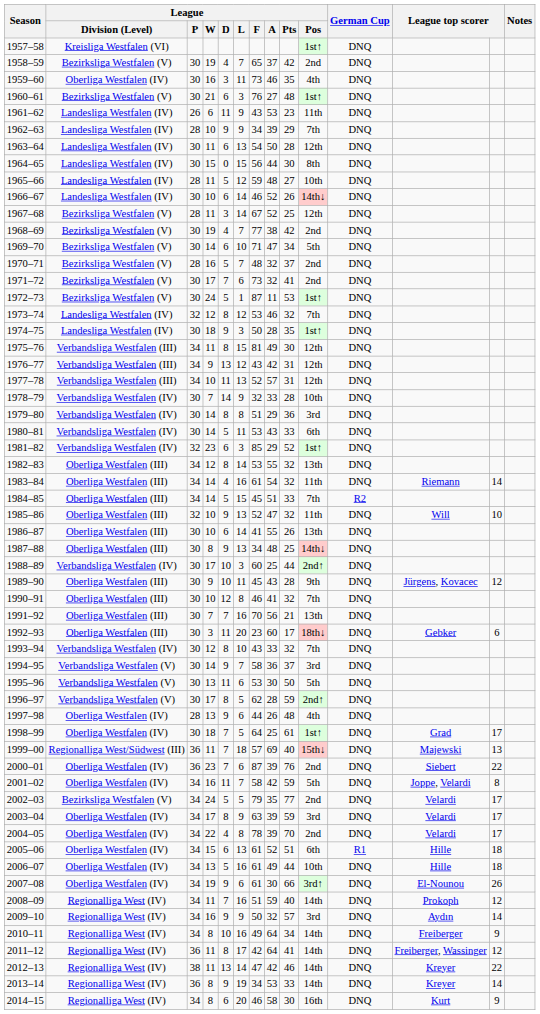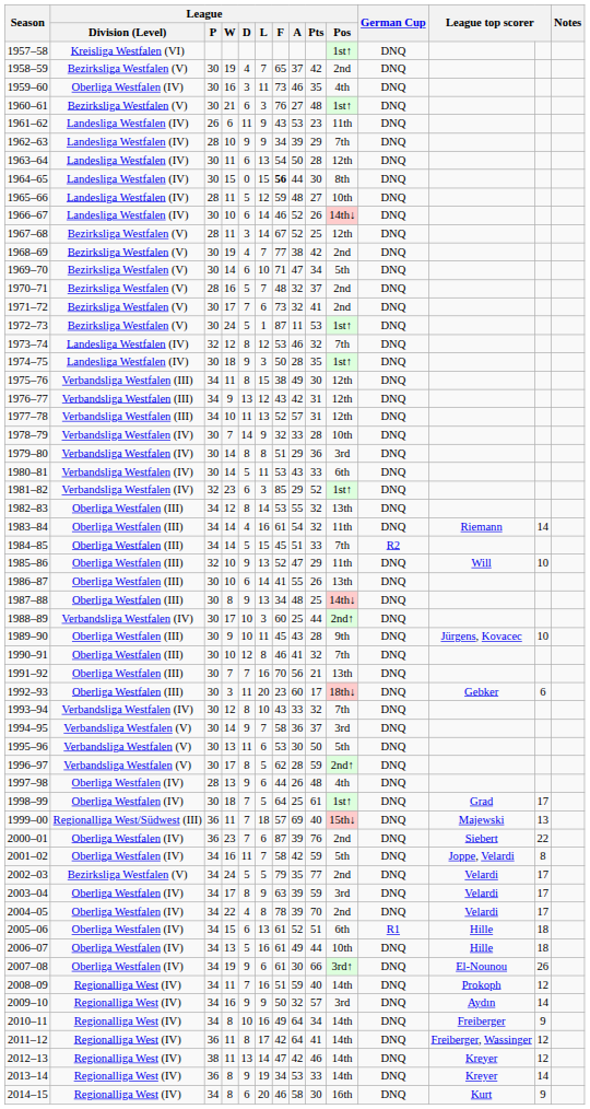 <table class="wikitable" style="text-align: center">
 <tr>
 <th rowspan="2">Season</th>
 <th colspan="9">League</th>
 <th rowspan="2"><a href='#'>German Cup</a></th>
 <th rowspan="2" colspan="2">League top scorer</th>
 <th rowspan="2">Notes</th>
 </tr>
 <tr>
 <th>Division (Level)</th>
 <th>P</th>
 <th>W</th>
 <th>D</th>
 <th>L</th>
 <th>F</th>
 <th>A</th>
 <th>Pts</th>
 <th>Pos</th>
 </tr>
 <tr>
 <td>1957–58</td>
 <td><a href='#'>Kreisliga Westfalen</a> (VI)</td>
 <td></td>
 <td></td>
 <td></td>
 <td></td>
 <td></td>
 <td></td>
 <td></td>
 <td bgcolor="#DDFFDD">1st↑</td>
 <td>DNQ</td>
 <td></td>
 <td></td>
 <td></td>
 </tr>
 <tr>
 <td>1958–59</td>
 <td><a href='#'>Bezirksliga Westfalen</a> (V)</td>
 <td>30</td>
 <td>19</td>
 <td>4</td>
 <td>7</td>
 <td>65</td>
 <td>37</td>
 <td>42</td>
 <td>2nd</td>
 <td>DNQ</td>
 <td></td>
 <td></td>
 <td></td>
 </tr>
 <tr>
 <td>1959–60</td>
 <td><a href='#'>Oberliga Westfalen</a> (IV)</td>
 <td>30</td>
 <td>16</td>
 <td>3</td>
 <td>11</td>
 <td>73</td>
 <td>46</td>
 <td>35</td>
 <td>4th</td>
 <td>DNQ</td>
 <td></td>
 <td></td>
 <td></td>
 </tr>
 <tr>
 <td>1960–61</td>
 <td><a href='#'>Bezirksliga Westfalen</a> (V)</td>
 <td>30</td>
 <td>21</td>
 <td>6</td>
 <td>3</td>
 <td>76</td>
 <td>27</td>
 <td>48</td>
 <td bgcolor="#DDFFDD">1st↑</td>
 <td>DNQ</td>
 <td></td>
 <td></td>
 <td></td>
 </tr>
 <tr>
 <td>1961–62</td>
 <td><a href='#'>Landesliga Westfalen</a> (IV)</td>
 <td>26</td>
 <td>6</td>
 <td>11</td>
 <td>9</td>
 <td>43</td>
 <td>53</td>
 <td>23</td>
 <td>11th</td>
 <td>DNQ</td>
 <td></td>
 <td></td>
 <td></td>
 </tr>
 <tr>
 <td>1962–63</td>
 <td><a href='#'>Landesliga Westfalen</a> (IV)</td>
 <td>28</td>
 <td>10</td>
 <td>9</td>
 <td>9</td>
 <td>34</td>
 <td>39</td>
 <td>29</td>
 <td>7th</td>
 <td>DNQ</td>
 <td></td>
 <td></td>
 <td></td>
 </tr>
 <tr>
 <td>1963–64</td>
 <td><a href='#'>Landesliga Westfalen</a> (IV)</td>
 <td>30</td>
 <td>11</td>
 <td>6</td>
 <td>13</td>
 <td>54</td>
 <td>50</td>
 <td>28</td>
 <td>12th</td>
 <td>DNQ</td>
 <td></td>
 <td></td>
 <td></td>
 </tr>
 <tr>
 <td>1964–65</td>
 <td><a href='#'>Landesliga Westfalen</a> (IV)</td>
 <td>30</td>
 <td>15</td>
 <td>0</td>
 <td>15</td>
-<td>56</td>
+<td><strong>56</strong></td>
 <td>44</td>
 <td>30</td>
 <td>8th</td>
 <td>DNQ</td>
 <td></td>
 <td></td>
 <td></td>
 </tr>
 <tr>
 <td>1965–66</td>
 <td><a href='#'>Landesliga Westfalen</a> (IV)</td>
 <td>28</td>
 <td>11</td>
 <td>5</td>
 <td>12</td>
 <td>59</td>
 <td>48</td>
 <td>27</td>
 <td>10th</td>
 <td>DNQ</td>
 <td></td>
 <td></td>
 <td></td>
 </tr>
 <tr>
 <td>1966–67</td>
 <td><a href='#'>Landesliga Westfalen</a> (IV)</td>
 <td>30</td>
 <td>10</td>
 <td>6</td>
 <td>14</td>
 <td>46</td>
 <td>52</td>
 <td>26</td>
 <td bgcolor="#FFCCCC">14th↓</td>
 <td>DNQ</td>
 <td></td>
 <td></td>
 <td></td>
 </tr>
 <tr>
 <td>1967–68</td>
 <td><a href='#'>Bezirksliga Westfalen</a> (V)</td>
 <td>28</td>
 <td>11</td>
 <td>3</td>
 <td>14</td>
 <td>67</td>
 <td>52</td>
 <td>25</td>
 <td>12th</td>
 <td>DNQ</td>
 <td></td>
 <td></td>
 <td></td>
 </tr>
 <tr>
 <td>1968–69</td>
 <td><a href='#'>Bezirksliga Westfalen</a> (V)</td>
 <td>30</td>
 <td>19</td>
 <td>4</td>
 <td>7</td>
 <td>77</td>
 <td>38</td>
 <td>42</td>
 <td>2nd</td>
 <td>DNQ</td>
 <td></td>
 <td></td>
 <td></td>
 </tr>
 <tr>
 <td>1969–70</td>
 <td><a href='#'>Bezirksliga Westfalen</a> (V)</td>
 <td>30</td>
 <td>14</td>
 <td>6</td>
 <td>10</td>
 <td>71</td>
 <td>47</td>
 <td>34</td>
 <td>5th</td>
 <td>DNQ</td>
 <td></td>
 <td></td>
 <td></td>
 </tr>
 <tr>
 <td>1970–71</td>
 <td><a href='#'>Bezirksliga Westfalen</a> (V)</td>
 <td>28</td>
 <td>16</td>
 <td>5</td>
 <td>7</td>
 <td>48</td>
 <td>32</td>
 <td>37</td>
 <td>2nd</td>
 <td>DNQ</td>
 <td></td>
 <td></td>
 <td></td>
 </tr>
 <tr>
 <td>1971–72</td>
 <td><a href='#'>Bezirksliga Westfalen</a> (V)</td>
 <td>30</td>
 <td>17</td>
 <td>7</td>
 <td>6</td>
 <td>73</td>
 <td>32</td>
 <td>41</td>
 <td>2nd</td>
 <td>DNQ</td>
 <td></td>
 <td></td>
 <td></td>
 </tr>
 <tr>
 <td>1972–73</td>
 <td><a href='#'>Bezirksliga Westfalen</a> (V)</td>
 <td>30</td>
 <td>24</td>
 <td>5</td>
 <td>1</td>
 <td>87</td>
 <td>11</td>
 <td>53</td>
 <td bgcolor="#DDFFDD">1st↑</td>
 <td>DNQ</td>
 <td></td>
 <td></td>
 <td></td>
 </tr>
 <tr>
 <td>1973–74</td>
 <td><a href='#'>Landesliga Westfalen</a> (IV)</td>
 <td>32</td>
 <td>12</td>
 <td>8</td>
 <td>12</td>
 <td>53</td>
 <td>46</td>
 <td>32</td>
 <td>7th</td>
 <td>DNQ</td>
 <td></td>
 <td></td>
 <td></td>
 </tr>
 <tr>
 <td>1974–75</td>
 <td><a href='#'>Landesliga Westfalen</a> (IV)</td>
 <td>30</td>
 <td>18</td>
 <td>9</td>
 <td>3</td>
 <td>50</td>
 <td>28</td>
 <td>35</td>
 <td bgcolor="#DDFFDD">1st↑</td>
 <td>DNQ</td>
 <td></td>
 <td></td>
 <td></td>
 </tr>
 <tr>
 <td>1975–76</td>
 <td><a href='#'>Verbandsliga Westfalen</a> (III)</td>
 <td>34</td>
 <td>11</td>
 <td>8</td>
 <td>15</td>
-<td>81</td>
+<td>38</td>
 <td>49</td>
 <td>30</td>
 <td>12th</td>
 <td>DNQ</td>
 <td></td>
 <td></td>
 <td></td>
 </tr>
 <tr>
 <td>1976–77</td>
 <td><a href='#'>Verbandsliga Westfalen</a> (III)</td>
 <td>34</td>
 <td>9</td>
 <td>13</td>
 <td>12</td>
 <td>43</td>
 <td>42</td>
 <td>31</td>
 <td>12th</td>
 <td>DNQ</td>
 <td></td>
 <td></td>
 <td></td>
 </tr>
 <tr>
 <td>1977–78</td>
 <td><a href='#'>Verbandsliga Westfalen</a> (III)</td>
 <td>34</td>
 <td>10</td>
 <td>11</td>
 <td>13</td>
 <td>52</td>
 <td>57</td>
 <td>31</td>
 <td>12th</td>
 <td>DNQ</td>
 <td></td>
 <td></td>
 <td></td>
 </tr>
 <tr>
 <td>1978–79</td>
 <td><a href='#'>Verbandsliga Westfalen</a> (IV)</td>
 <td>30</td>
 <td>7</td>
 <td>14</td>
 <td>9</td>
 <td>32</td>
 <td>33</td>
 <td>28</td>
 <td>10th</td>
 <td>DNQ</td>
 <td></td>
 <td></td>
 <td></td>
 </tr>
 <tr>
 <td>1979–80</td>
 <td><a href='#'>Verbandsliga Westfalen</a> (IV)</td>
 <td>30</td>
 <td>14</td>
 <td>8</td>
 <td>8</td>
 <td>51</td>
 <td>29</td>
 <td>36</td>
 <td>3rd</td>
 <td>DNQ</td>
 <td></td>
 <td></td>
 <td></td>
 </tr>
 <tr>
 <td>1980–81</td>
 <td><a href='#'>Verbandsliga Westfalen</a> (IV)</td>
 <td>30</td>
 <td>14</td>
 <td>5</td>
 <td>11</td>
 <td>53</td>
 <td>43</td>
 <td>33</td>
 <td>6th</td>
 <td>DNQ</td>
 <td></td>
 <td></td>
 <td></td>
 </tr>
 <tr>
 <td>1981–82</td>
 <td><a href='#'>Verbandsliga Westfalen</a> (IV)</td>
 <td>32</td>
 <td>23</td>
 <td>6</td>
 <td>3</td>
 <td>85</td>
 <td>29</td>
 <td>52</td>
 <td bgcolor="#DDFFDD">1st↑</td>
 <td>DNQ</td>
 <td></td>
 <td></td>
 <td></td>
 </tr>
 <tr>
 <td>1982–83</td>
 <td><a href='#'>Oberliga Westfalen</a> (III)</td>
 <td>34</td>
 <td>12</td>
 <td>8</td>
 <td>14</td>
 <td>53</td>
 <td>55</td>
 <td>32</td>
 <td>13th</td>
 <td>DNQ</td>
 <td></td>
 <td></td>
 <td></td>
 </tr>
 <tr>
 <td>1983–84</td>
 <td><a href='#'>Oberliga Westfalen</a> (III)</td>
 <td>34</td>
 <td>14</td>
 <td>4</td>
 <td>16</td>
 <td>61</td>
 <td>54</td>
 <td>32</td>
 <td>11th</td>
 <td>DNQ</td>
 <td><a href='#'>Riemann</a></td>
 <td>14</td>
 <td></td>
 </tr>
 <tr>
 <td>1984–85</td>
 <td><a href='#'>Oberliga Westfalen</a> (III)</td>
 <td>34</td>
 <td>14</td>
 <td>5</td>
 <td>15</td>
 <td>45</td>
 <td>51</td>
 <td>33</td>
 <td>7th</td>
 <td><a href='#'>R2</a></td>
 <td></td>
 <td></td>
 <td></td>
 </tr>
 <tr>
 <td>1985–86</td>
 <td><a href='#'>Oberliga Westfalen</a> (III)</td>
 <td>32</td>
 <td>10</td>
 <td>9</td>
 <td>13</td>
 <td>52</td>
 <td>47</td>
-<td>32</td>
+<td>29</td>
 <td>11th</td>
 <td>DNQ</td>
 <td><a href='#'>Will</a></td>
 <td>10</td>
 <td></td>
 </tr>
 <tr>
 <td>1986–87</td>
 <td><a href='#'>Oberliga Westfalen</a> (III)</td>
 <td>30</td>
 <td>10</td>
 <td>6</td>
 <td>14</td>
 <td>41</td>
 <td>55</td>
 <td>26</td>
 <td>13th</td>
 <td>DNQ</td>
 <td></td>
 <td></td>
 <td></td>
 </tr>
 <tr>
 <td>1987–88</td>
 <td><a href='#'>Oberliga Westfalen</a> (III)</td>
 <td>30</td>
 <td>8</td>
 <td>9</td>
 <td>13</td>
 <td>34</td>
 <td>48</td>
 <td>25</td>
 <td bgcolor="#FFCCCC">14th↓</td>
 <td>DNQ</td>
 <td></td>
 <td></td>
 <td></td>
 </tr>
 <tr>
 <td>1988–89</td>
 <td><a href='#'>Verbandsliga Westfalen</a> (IV)</td>
 <td>30</td>
 <td>17</td>
 <td>10</td>
 <td>3</td>
 <td>60</td>
 <td>25</td>
 <td>44</td>
 <td bgcolor="#DDFFDD">2nd↑</td>
 <td>DNQ</td>
 <td></td>
 <td></td>
 <td></td>
 </tr>
 <tr>
 <td>1989–90</td>
 <td><a href='#'>Oberliga Westfalen</a> (III)</td>
 <td>30</td>
 <td>9</td>
 <td>10</td>
 <td>11</td>
 <td>45</td>
 <td>43</td>
 <td>28</td>
 <td>9th</td>
 <td>DNQ</td>
 <td><a href='#'>Jürgens</a>, <a href='#'>Kovacec</a></td>
-<td>12</td>
+<td>10</td>
 <td></td>
 </tr>
 <tr>
 <td>1990–91</td>
 <td><a href='#'>Oberliga Westfalen</a> (III)</td>
 <td>30</td>
 <td>10</td>
 <td>12</td>
 <td>8</td>
 <td>46</td>
 <td>41</td>
 <td>32</td>
 <td>7th</td>
 <td>DNQ</td>
 <td></td>
 <td></td>
 <td></td>
 </tr>
 <tr>
 <td>1991–92</td>
 <td><a href='#'>Oberliga Westfalen</a> (III)</td>
 <td>30</td>
 <td>7</td>
 <td>7</td>
 <td>16</td>
 <td>70</td>
 <td>56</td>
 <td>21</td>
 <td>13th</td>
 <td>DNQ</td>
 <td></td>
 <td></td>
 <td></td>
 </tr>
 <tr>
 <td>1992–93</td>
 <td><a href='#'>Oberliga Westfalen</a> (III)</td>
 <td>30</td>
 <td>3</td>
 <td>11</td>
 <td>20</td>
 <td>23</td>
 <td>60</td>
 <td>17</td>
 <td bgcolor="#FFCCCC">18th↓</td>
 <td>DNQ</td>
 <td><a href='#'>Gebker</a></td>
 <td>6</td>
 <td></td>
 </tr>
 <tr>
 <td>1993–94</td>
 <td><a href='#'>Verbandsliga Westfalen</a> (IV)</td>
 <td>30</td>
 <td>12</td>
 <td>8</td>
 <td>10</td>
 <td>43</td>
 <td>33</td>
 <td>32</td>
 <td>7th</td>
 <td>DNQ</td>
 <td></td>
 <td></td>
 <td></td>
 </tr>
 <tr>
 <td>1994–95</td>
 <td><a href='#'>Verbandsliga Westfalen</a> (V)</td>
 <td>30</td>
 <td>14</td>
 <td>9</td>
 <td>7</td>
 <td>58</td>
 <td>36</td>
 <td>37</td>
 <td>3rd</td>
 <td>DNQ</td>
 <td></td>
 <td></td>
 <td></td>
 </tr>
 <tr>
 <td>1995–96</td>
 <td><a href='#'>Verbandsliga Westfalen</a> (V)</td>
 <td>30</td>
 <td>13</td>
 <td>11</td>
 <td>6</td>
 <td>53</td>
 <td>30</td>
 <td>50</td>
 <td>5th</td>
 <td>DNQ</td>
 <td></td>
 <td></td>
 <td></td>
 </tr>
 <tr>
 <td>1996–97</td>
 <td><a href='#'>Verbandsliga Westfalen</a> (V)</td>
 <td>30</td>
 <td>17</td>
 <td>8</td>
 <td>5</td>
 <td>62</td>
 <td>28</td>
 <td>59</td>
 <td bgcolor="#DDFFDD">2nd↑</td>
 <td>DNQ</td>
 <td></td>
 <td></td>
 <td></td>
 </tr>
 <tr>
 <td>1997–98</td>
 <td><a href='#'>Oberliga Westfalen</a> (IV)</td>
 <td>28</td>
 <td>13</td>
 <td>9</td>
 <td>6</td>
 <td>44</td>
 <td>26</td>
 <td>48</td>
 <td>4th</td>
 <td>DNQ</td>
 <td></td>
 <td></td>
 <td></td>
 </tr>
 <tr>
 <td>1998–99</td>
 <td><a href='#'>Oberliga Westfalen</a> (IV)</td>
 <td>30</td>
 <td>18</td>
 <td>7</td>
 <td>5</td>
 <td>64</td>
 <td>25</td>
 <td>61</td>
 <td bgcolor="#DDFFDD">1st↑</td>
 <td>DNQ</td>
 <td><a href='#'>Grad</a></td>
 <td>17</td>
 <td></td>
 </tr>
 <tr>
 <td>1999–00</td>
 <td><a href='#'>Regionalliga West/Südwest</a> (III)</td>
 <td>36</td>
 <td>11</td>
 <td>7</td>
 <td>18</td>
 <td>57</td>
 <td>69</td>
 <td>40</td>
 <td bgcolor="#FFCCCC">15th↓</td>
 <td>DNQ</td>
 <td><a href='#'>Majewski</a></td>
 <td>13</td>
 <td></td>
 </tr>
 <tr>
 <td>2000–01</td>
 <td><a href='#'>Oberliga Westfalen</a> (IV)</td>
 <td>36</td>
 <td>23</td>
 <td>7</td>
 <td>6</td>
 <td>87</td>
 <td>39</td>
 <td>76</td>
 <td>2nd</td>
 <td>DNQ</td>
 <td><a href='#'>Siebert</a></td>
 <td>22</td>
 <td></td>
 </tr>
 <tr>
 <td>2001–02</td>
 <td><a href='#'>Oberliga Westfalen</a> (IV)</td>
 <td>34</td>
 <td>16</td>
 <td>11</td>
 <td>7</td>
 <td>58</td>
 <td>42</td>
 <td>59</td>
 <td>5th</td>
 <td>DNQ</td>
 <td><a href='#'>Joppe</a>, <a href='#'>Velardi</a></td>
 <td>8</td>
 <td></td>
 </tr>
 <tr>
 <td>2002–03</td>
 <td><a href='#'>Bezirksliga Westfalen</a> (V)</td>
 <td>34</td>
 <td>24</td>
 <td>5</td>
 <td>5</td>
 <td>79</td>
 <td>35</td>
 <td>77</td>
 <td>2nd</td>
 <td>DNQ</td>
 <td><a href='#'>Velardi</a></td>
 <td>17</td>
 <td></td>
 </tr>
 <tr>
 <td>2003–04</td>
 <td><a href='#'>Oberliga Westfalen</a> (IV)</td>
 <td>34</td>
 <td>17</td>
 <td>8</td>
 <td>9</td>
 <td>63</td>
 <td>39</td>
 <td>59</td>
 <td>3rd</td>
 <td>DNQ</td>
 <td><a href='#'>Velardi</a></td>
 <td>17</td>
 <td></td>
 </tr>
 <tr>
 <td>2004–05</td>
 <td><a href='#'>Oberliga Westfalen</a> (IV)</td>
 <td>34</td>
 <td>22</td>
 <td>4</td>
 <td>8</td>
 <td>78</td>
 <td>39</td>
 <td>70</td>
 <td>2nd</td>
 <td>DNQ</td>
 <td><a href='#'>Velardi</a></td>
 <td>17</td>
 <td></td>
 </tr>
 <tr>
 <td>2005–06</td>
 <td><a href='#'>Oberliga Westfalen</a> (IV)</td>
 <td>34</td>
 <td>15</td>
 <td>6</td>
 <td>13</td>
 <td>61</td>
 <td>52</td>
 <td>51</td>
 <td>6th</td>
 <td><a href='#'>R1</a></td>
 <td><a href='#'>Hille</a></td>
 <td>18</td>
 <td></td>
 </tr>
 <tr>
 <td>2006–07</td>
 <td><a href='#'>Oberliga Westfalen</a> (IV)</td>
 <td>34</td>
 <td>13</td>
 <td>5</td>
 <td>16</td>
 <td>61</td>
 <td>49</td>
 <td>44</td>
 <td>10th</td>
 <td>DNQ</td>
 <td><a href='#'>Hille</a></td>
 <td>18</td>
 <td></td>
 </tr>
 <tr>
 <td>2007–08</td>
 <td><a href='#'>Oberliga Westfalen</a> (IV)</td>
 <td>34</td>
 <td>19</td>
 <td>9</td>
 <td>6</td>
 <td>61</td>
 <td>30</td>
 <td>66</td>
 <td bgcolor="#DDFFDD">3rd↑</td>
 <td>DNQ</td>
 <td><a href='#'>El-Nounou</a></td>
 <td>26</td>
 <td></td>
 </tr>
 <tr>
 <td>2008–09</td>
 <td><a href='#'>Regionalliga West</a> (IV)</td>
 <td>34</td>
 <td>11</td>
 <td>7</td>
 <td>16</td>
 <td>51</td>
 <td>59</td>
 <td>40</td>
 <td>14th</td>
 <td>DNQ</td>
 <td><a href='#'>Prokoph</a></td>
 <td>12</td>
 <td></td>
 </tr>
 <tr>
 <td>2009–10</td>
 <td><a href='#'>Regionalliga West</a> (IV)</td>
 <td>34</td>
 <td>16</td>
 <td>9</td>
 <td>9</td>
 <td>50</td>
 <td>32</td>
 <td>57</td>
 <td>3rd</td>
 <td>DNQ</td>
 <td><a href='#'>Aydın</a></td>
 <td>14</td>
 <td></td>
 </tr>
 <tr>
 <td>2010–11</td>
 <td><a href='#'>Regionalliga West</a> (IV)</td>
 <td>34</td>
 <td>8</td>
 <td>10</td>
 <td>16</td>
 <td>49</td>
 <td>64</td>
 <td>34</td>
 <td>14th</td>
 <td>DNQ</td>
 <td><a href='#'>Freiberger</a></td>
 <td>9</td>
 <td></td>
 </tr>
 <tr>
 <td>2011–12</td>
 <td><a href='#'>Regionalliga West</a> (IV)</td>
 <td>36</td>
 <td>11</td>
 <td>8</td>
 <td>17</td>
 <td>42</td>
 <td>64</td>
 <td>41</td>
 <td>14th</td>
 <td>DNQ</td>
 <td><a href='#'>Freiberger</a>, <a href='#'>Wassinger</a></td>
 <td>12</td>
 <td></td>
 </tr>
 <tr>
 <td>2012–13</td>
 <td><a href='#'>Regionalliga West</a> (IV)</td>
 <td>38</td>
 <td>11</td>
 <td>13</td>
 <td>14</td>
 <td>47</td>
 <td>42</td>
 <td>46</td>
 <td>14th</td>
 <td>DNQ</td>
 <td><a href='#'>Kreyer</a></td>
-<td>22</td>
+<td>12</td>
 <td></td>
 </tr>
 <tr>
 <td>2013–14</td>
 <td><a href='#'>Regionalliga West</a> (IV)</td>
 <td>36</td>
 <td>8</td>
 <td>9</td>
 <td>19</td>
 <td>34</td>
 <td>53</td>
 <td>33</td>
 <td>14th</td>
 <td>DNQ</td>
 <td><a href='#'>Kreyer</a></td>
 <td>14</td>
 <td></td>
 </tr>
 <tr>
 <td>2014–15</td>
 <td><a href='#'>Regionalliga West</a> (IV)</td>
 <td>34</td>
 <td>8</td>
 <td>6</td>
 <td>20</td>
 <td>46</td>
 <td>58</td>
 <td>30</td>
 <td>16th</td>
 <td>DNQ</td>
 <td><a href='#'>Kurt</a></td>
 <td>9</td>
 <td></td>
 </tr>
 </table>
